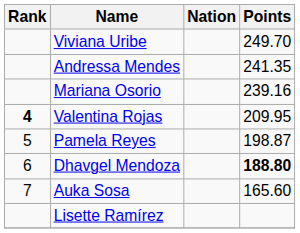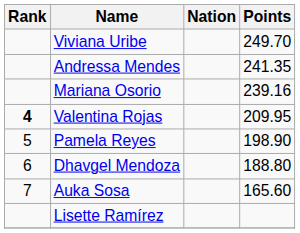 <table class="wikitable" style="text-align:center">
 <tr>
 <th>Rank</th>
 <th>Name</th>
 <th>Nation</th>
 <th>Points</th>
 </tr>
 <tr>
 <td></td>
 <td align=left><a href='#'>Viviana Uribe</a></td>
 <td align=left></td>
 <td>249.70</td>
 </tr>
 <tr>
 <td></td>
 <td align=left><a href='#'>Andressa Mendes</a></td>
 <td align=left></td>
 <td>241.35</td>
 </tr>
 <tr>
 <td></td>
 <td align=left><a href='#'>Mariana Osorio</a></td>
 <td align=left></td>
 <td>239.16</td>
 </tr>
 <tr>
 <td><strong>4</strong></td>
 <td align=left><a href='#'>Valentina Rojas</a></td>
 <td align=left></td>
 <td>209.95</td>
 </tr>
 <tr>
 <td>5</td>
 <td align=left><a href='#'>Pamela Reyes</a></td>
 <td align=left></td>
-<td>198.87</td>
+<td>198.90</td>
 </tr>
 <tr>
 <td>6</td>
 <td align=left><a href='#'>Dhavgel Mendoza</a></td>
 <td align=left></td>
-<td><strong>188.80</strong></td>
+<td>188.80</td>
 </tr>
 <tr>
 <td>7</td>
 <td align=left><a href='#'>Auka Sosa</a></td>
 <td align=left></td>
 <td>165.60</td>
 </tr>
 <tr>
 <td></td>
 <td align=left><a href='#'>Lisette Ramírez</a></td>
 <td align=left></td>
 <td></td>
 </tr>
 <tr>
 </tr>
 </table>
